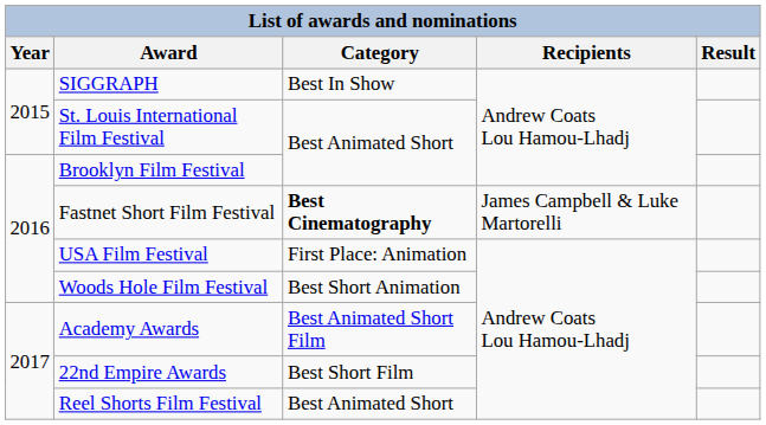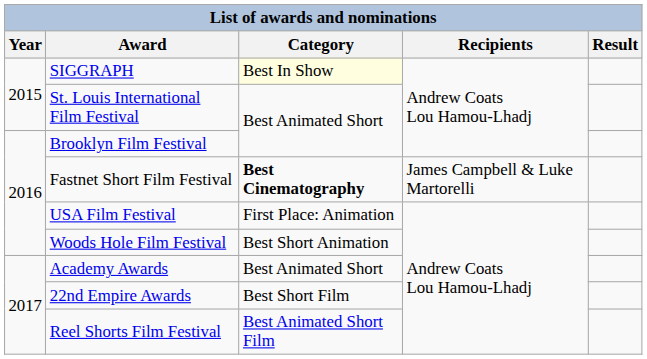 <table class="wikitable">
 <tr>
 </tr>
 <tr style="text-align:center;">
 <th colspan="5" style="background:#B0C4DE;">List of awards and nominations</th>
 </tr>
 <tr style="background:#ccc; text-align:center;">
 <th>Year</th>
 <th>Award</th>
 <th>Category</th>
 <th>Recipients</th>
 <th>Result</th>
 </tr>
 <tr>
 <td rowspan=2>2015</td>
 <td><a href='#'>SIGGRAPH</a></td>
-<td>Best In Show</td>
+<td style="background: lightyellow;">Best In Show</td>
 <td rowspan=3>Andrew Coats<br>Lou Hamou-Lhadj</td>
 <td></td>
 </tr>
 <tr>
 <td><a href='#'>St. Louis International Film Festival</a></td>
 <td rowspan=2>Best Animated Short</td>
 <td></td>
 </tr>
 <tr>
 <td rowspan=4>2016</td>
 <td><a href='#'>Brooklyn Film Festival</a></td>
 <td></td>
 </tr>
 <tr>
 <td>Fastnet Short Film Festival</td>
 <td><strong>Best Cinematography</strong></td>
 <td>James Campbell & Luke Martorelli</td>
 <td> </td>
 </tr>
 <tr>
 <td><a href='#'>USA Film Festival</a></td>
 <td>First Place: Animation</td>
 <td rowspan=5>Andrew Coats<br>Lou Hamou-Lhadj</td>
 <td></td>
 </tr>
 <tr>
 <td><a href='#'>Woods Hole Film Festival</a></td>
 <td>Best Short Animation</td>
 <td></td>
 </tr>
 <tr>
 <td rowspan=3>2017</td>
 <td><a href='#'>Academy Awards</a></td>
-<td><a href='#'>Best Animated Short Film</a></td>
+<td>Best Animated Short</td>
 <td></td>
 </tr>
 <tr>
 <td><a href='#'>22nd Empire Awards</a></td>
 <td>Best Short Film</td>
 <td></td>
 </tr>
 <tr>
 <td><a href='#'>Reel Shorts Film Festival</a></td>
-<td>Best Animated Short</td>
+<td><a href='#'>Best Animated Short Film</a></td>
 <td></td>
 </tr>
 </table>
